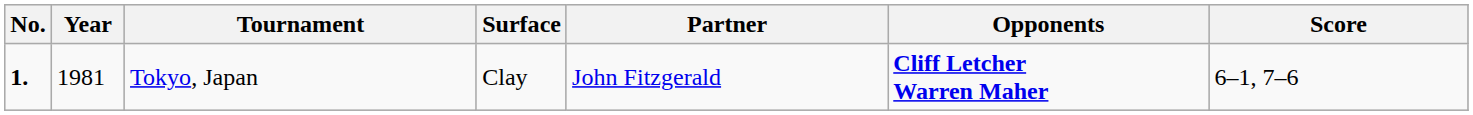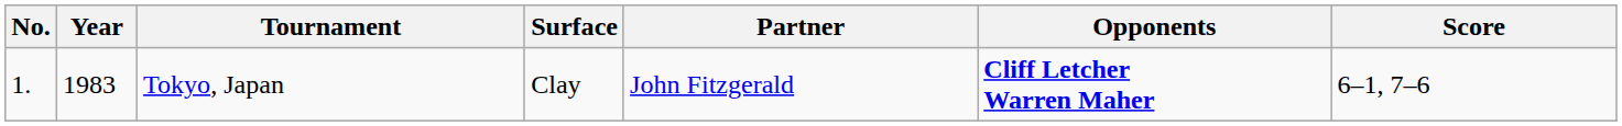 <table class="sortable wikitable" style=font-size:97%>
 <tr>
 <th style="width:20px" class="unsortable">No.</th>
 <th style="width:40px">Year</th>
 <th style="width:220px">Tournament</th>
 <th style="width:50px">Surface</th>
 <th style="width:200px">Partner</th>
 <th style="width:200px">Opponents</th>
 <th style="width:160px" class="unsortable">Score</th>
 </tr>
 <tr>
-<td><strong>1.</strong></td>
-<td>1981</td>
+<td>1.</td>
+<td>1983</td>
 <td><a href='#'>Tokyo</a>, Japan</td>
 <td>Clay</td>
 <td> <a href='#'>John Fitzgerald</a></td>
 <td><strong> <a href='#'>Cliff Letcher</a><br> <a href='#'>Warren Maher</a></strong></td>
 <td>6–1, 7–6</td>
 </tr>
 </table>
